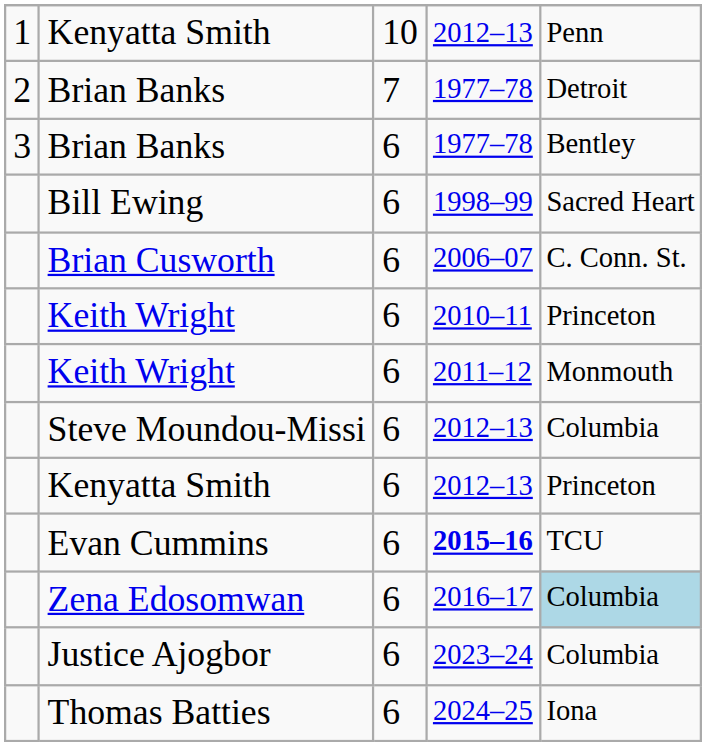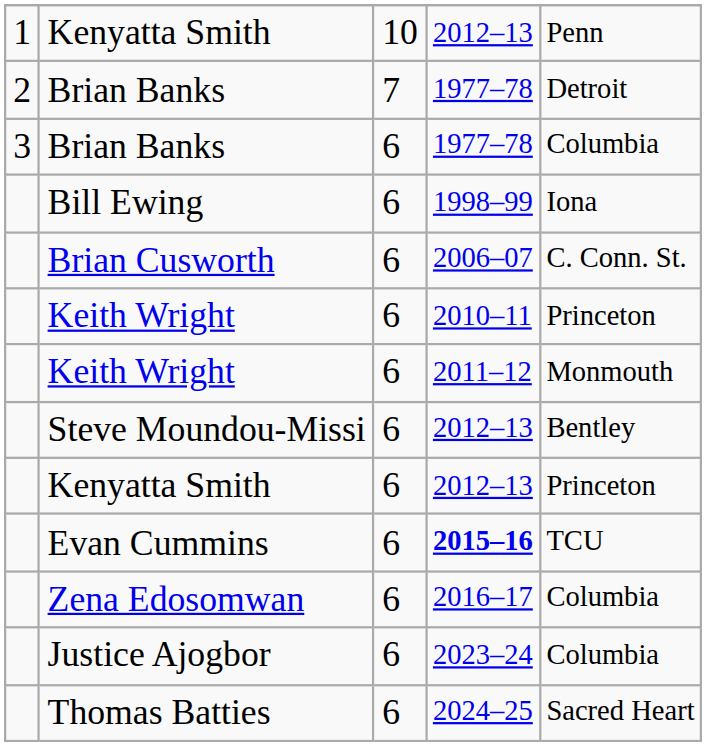 <table class="wikitable">
 <tr>
 </tr>
 <tr>
 <td>1</td>
 <td>Kenyatta Smith</td>
 <td>10</td>
 <td style="font-size:80%;"><a href='#'>2012–13</a></td>
 <td style="font-size:80%;">Penn</td>
 </tr>
 <tr>
 <td>2</td>
 <td>Brian Banks</td>
 <td>7</td>
 <td style="font-size:80%;"><a href='#'>1977–78</a></td>
 <td style="font-size:80%;">Detroit</td>
 </tr>
 <tr>
 <td>3</td>
 <td>Brian Banks</td>
 <td>6</td>
 <td style="font-size:80%;"><a href='#'>1977–78</a></td>
-<td style="font-size:80%;">Bentley</td>
+<td style="font-size:80%;">Columbia</td>
 </tr>
 <tr>
 <td></td>
 <td>Bill Ewing</td>
 <td>6</td>
 <td style="font-size:80%;"><a href='#'>1998–99</a></td>
-<td style="font-size:80%;">Sacred Heart</td>
+<td style="font-size:80%;">Iona</td>
 </tr>
 <tr>
 <td></td>
 <td><a href='#'>Brian Cusworth</a></td>
 <td>6</td>
 <td style="font-size:80%;"><a href='#'>2006–07</a></td>
 <td style="font-size:80%;">C. Conn. St.</td>
 </tr>
 <tr>
 <td></td>
 <td><a href='#'>Keith Wright</a></td>
 <td>6</td>
 <td style="font-size:80%;"><a href='#'>2010–11</a></td>
 <td style="font-size:80%;">Princeton</td>
 </tr>
 <tr>
 <td></td>
 <td><a href='#'>Keith Wright</a></td>
 <td>6</td>
 <td style="font-size:80%;"><a href='#'>2011–12</a></td>
 <td style="font-size:80%;">Monmouth</td>
 </tr>
 <tr>
 <td></td>
 <td>Steve Moundou-Missi</td>
 <td>6</td>
 <td style="font-size:80%;"><a href='#'>2012–13</a></td>
-<td style="font-size:80%;">Columbia</td>
+<td style="font-size:80%;">Bentley</td>
 </tr>
 <tr>
 <td></td>
 <td>Kenyatta Smith</td>
 <td>6</td>
 <td style="font-size:80%;"><a href='#'>2012–13</a></td>
 <td style="font-size:80%;">Princeton</td>
 </tr>
 <tr>
 <td></td>
 <td>Evan Cummins</td>
 <td>6</td>
 <td style="font-size:80%;"><strong><a href='#'>2015–16</a></strong></td>
 <td style="font-size:80%;">TCU</td>
 </tr>
 <tr>
 <td></td>
 <td><a href='#'>Zena Edosomwan</a></td>
 <td>6</td>
 <td style="font-size:80%;"><a href='#'>2016–17</a></td>
-<td style="background: lightblue; font-size:80%;">Columbia</td>
+<td style="font-size:80%;">Columbia</td>
 </tr>
 <tr>
 <td></td>
 <td>Justice Ajogbor</td>
 <td>6</td>
 <td style="font-size:80%;"><a href='#'>2023–24</a></td>
 <td style="font-size:80%;">Columbia</td>
 </tr>
 <tr>
 <td></td>
 <td>Thomas Batties</td>
 <td>6</td>
 <td style="font-size:80%;"><a href='#'>2024–25</a></td>
-<td style="font-size:80%;">Iona</td>
+<td style="font-size:80%;">Sacred Heart</td>
 </tr>
 </table>
